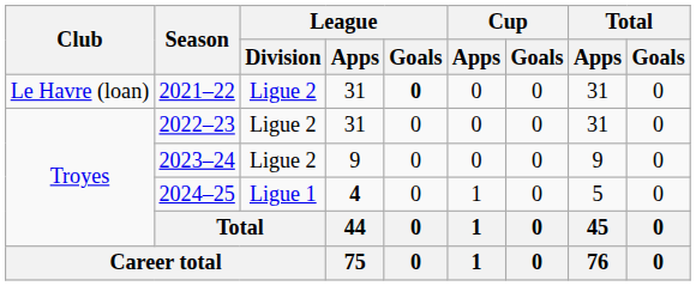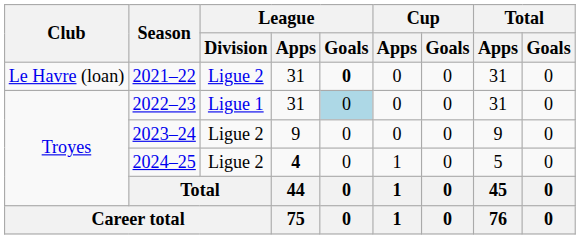 <table class="wikitable" Style="text-align: center">
 <tr>
 <th rowspan="2">Club</th>
 <th rowspan="2">Season</th>
 <th colspan="3">League</th>
 <th colspan="2">Cup</th>
 <th colspan="2">Total</th>
 </tr>
 <tr>
 <th>Division</th>
 <th>Apps</th>
 <th>Goals</th>
 <th>Apps</th>
 <th>Goals</th>
 <th>Apps</th>
 <th>Goals</th>
 </tr>
 <tr>
 <td><a href='#'>Le Havre</a> (loan)</td>
 <td><a href='#'>2021–22</a></td>
 <td><a href='#'>Ligue 2</a></td>
 <td>31</td>
 <td><strong>0</strong></td>
 <td>0</td>
 <td>0</td>
 <td>31</td>
 <td>0</td>
 </tr>
 <tr>
 <td rowspan="4"><a href='#'>Troyes</a></td>
 <td><a href='#'>2022–23</a></td>
-<td>Ligue 2</td>
+<td><a href='#'>Ligue 1</a></td>
 <td>31</td>
-<td>0</td>
+<td style="background: lightblue;">0</td>
 <td>0</td>
 <td>0</td>
 <td>31</td>
 <td>0</td>
 </tr>
 <tr>
 <td><a href='#'>2023–24</a></td>
 <td>Ligue 2</td>
 <td>9</td>
 <td>0</td>
 <td>0</td>
 <td>0</td>
 <td>9</td>
 <td>0</td>
 </tr>
 <tr>
 <td><a href='#'>2024–25</a></td>
-<td><a href='#'>Ligue 1</a></td>
+<td>Ligue 2</td>
 <td><strong>4</strong></td>
 <td>0</td>
 <td>1</td>
 <td>0</td>
 <td>5</td>
 <td>0</td>
 </tr>
 <tr>
 <th colspan="2">Total</th>
 <th>44</th>
 <th>0</th>
 <th>1</th>
 <th>0</th>
 <th>45</th>
 <th>0</th>
 </tr>
 <tr>
 <th colspan="3">Career total</th>
 <th>75</th>
 <th>0</th>
 <th>1</th>
 <th>0</th>
 <th>76</th>
 <th>0</th>
 </tr>
 </table>
